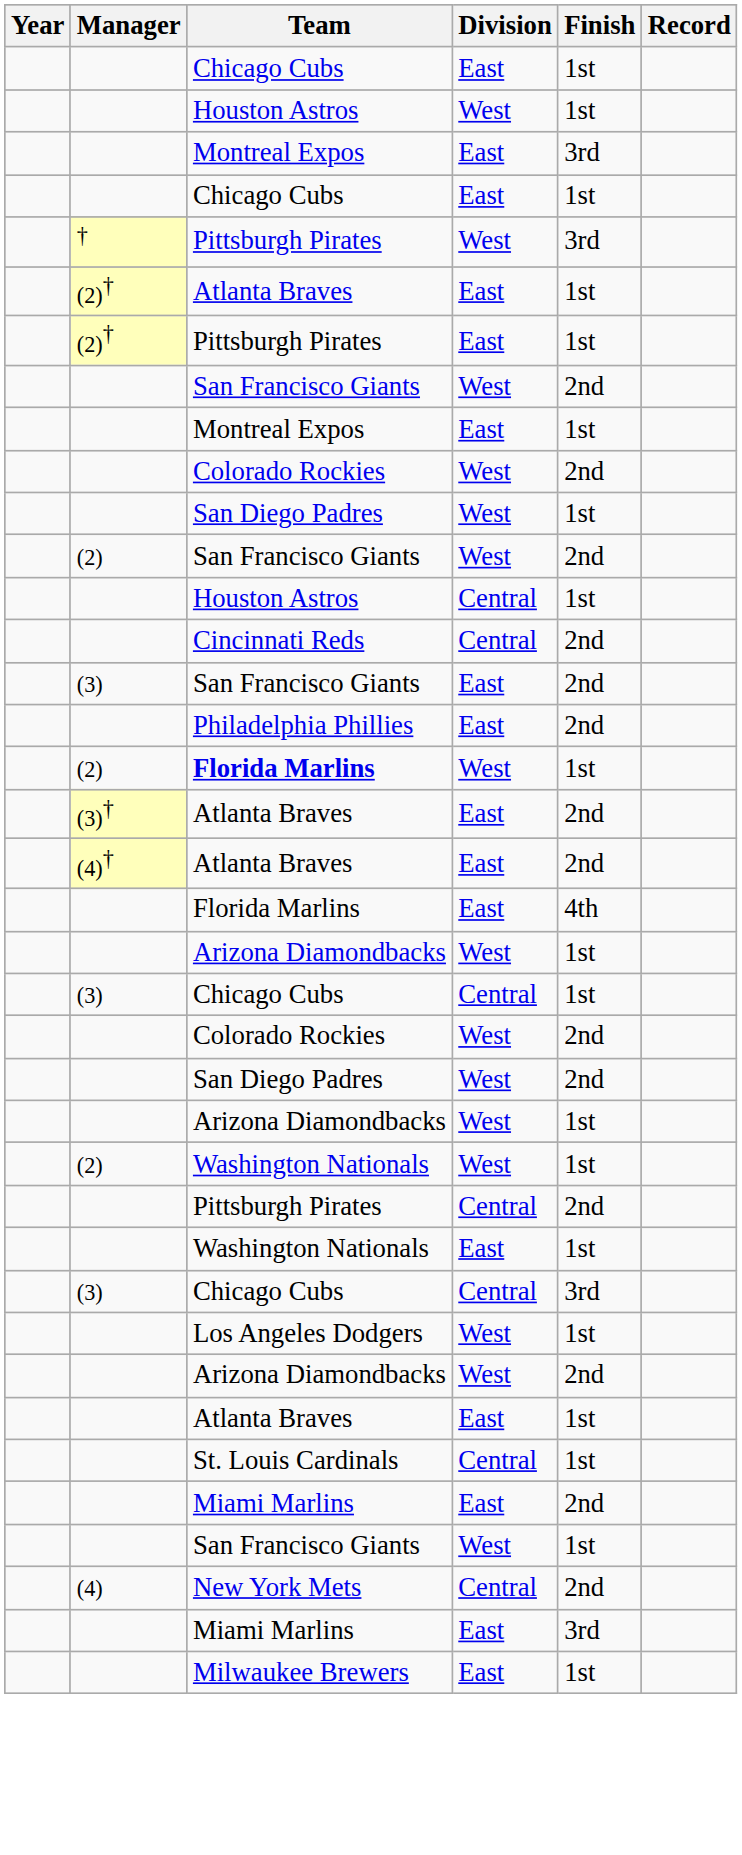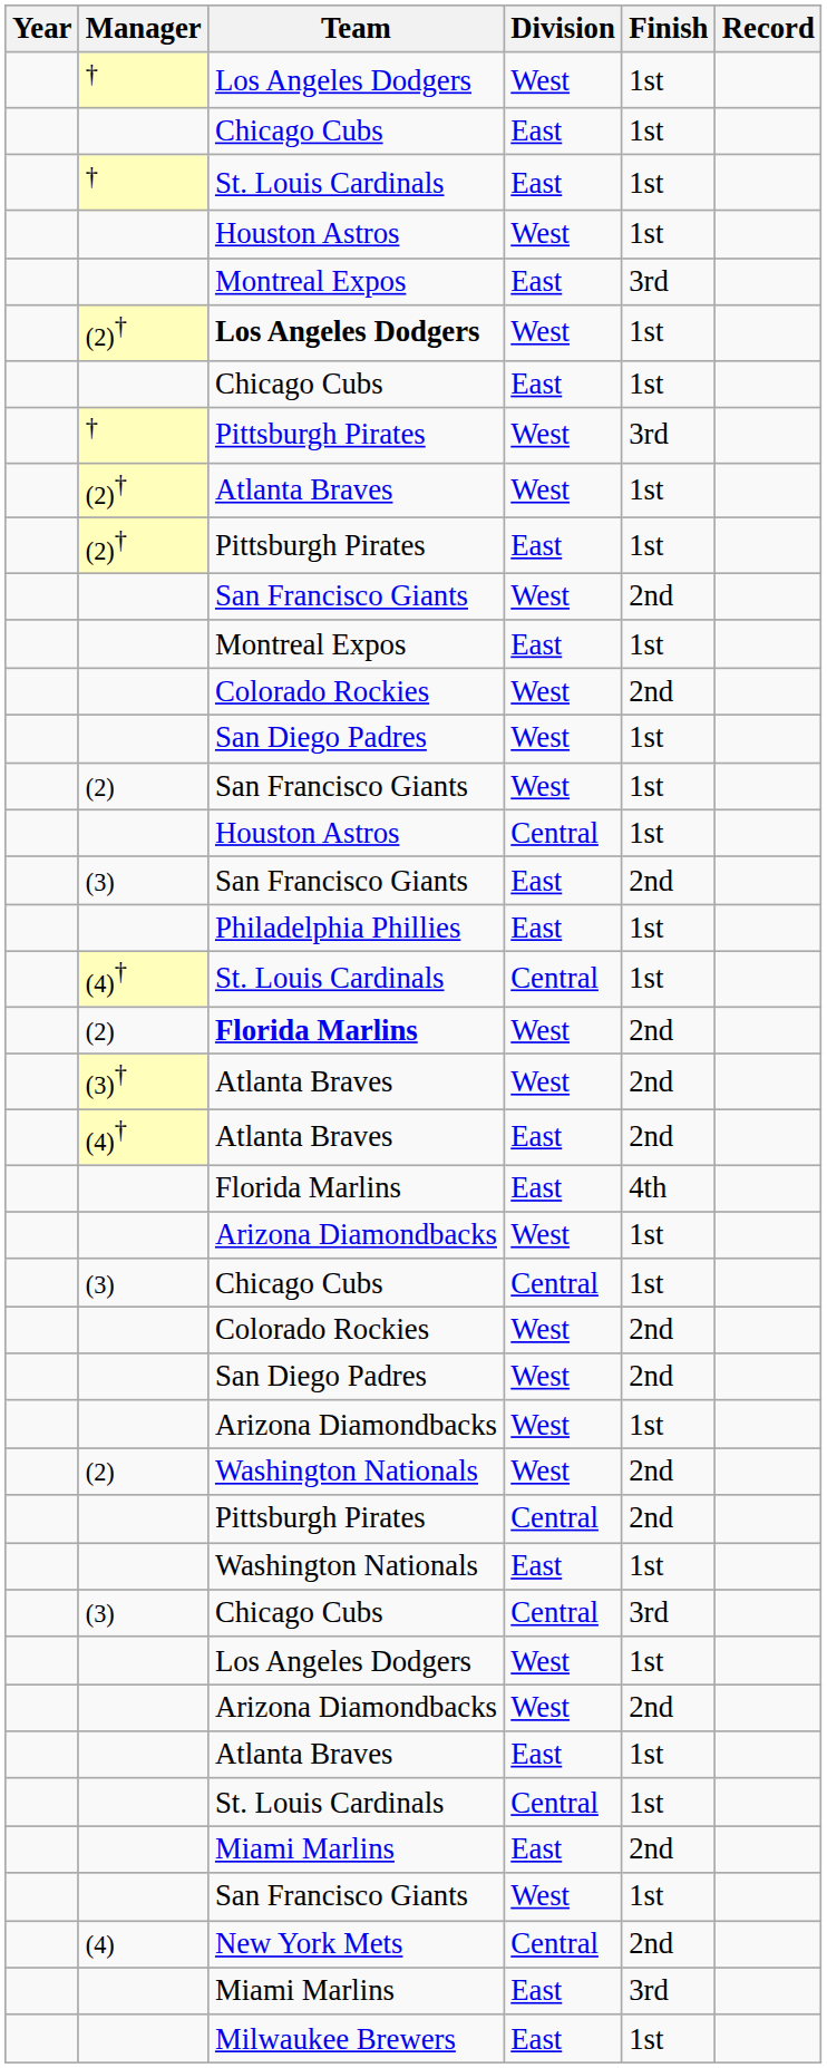 <table class="wikitable sortable">
 <tr>
 <th>Year</th>
 <th>Manager</th>
 <th>Team</th>
 <th>Division</th>
 <th>Finish</th>
 <th>Record</th>
 </tr>
 <tr>
 <td></td>
+<td bgcolor="#ffffbb"> <sup>†</sup></td>
+<td><a href='#'>Los Angeles Dodgers</a></td>
+<td><a href='#'>West</a></td>
+<td>1st</td>
+<td></td>
+</tr>
+<tr>
+<td></td>
 <td></td>
 <td><a href='#'>Chicago Cubs</a></td>
+<td><a href='#'>East</a></td>
+<td>1st</td>
+<td></td>
+</tr>
+<tr>
+<td></td>
+<td bgcolor="#ffffbb"><sup>†</sup></td>
+<td><a href='#'>St. Louis Cardinals</a></td>
 <td><a href='#'>East</a></td>
 <td>1st</td>
 <td></td>
 </tr>
 <tr>
 <td></td>
 <td></td>
 <td><a href='#'>Houston Astros</a></td>
 <td><a href='#'>West</a></td>
 <td>1st</td>
 <td></td>
 </tr>
 <tr>
 <td></td>
 <td></td>
 <td><a href='#'>Montreal Expos</a></td>
 <td><a href='#'>East</a></td>
 <td>3rd</td>
 <td></td>
 </tr>
 <tr>
 <td></td>
+<td bgcolor="#ffffbb"> <small>(2)</small><sup>†</sup></td>
+<td><strong>Los Angeles Dodgers</strong></td>
+<td><a href='#'>West</a></td>
+<td>1st</td>
+<td></td>
+</tr>
+<tr>
+<td></td>
 <td></td>
 <td>Chicago Cubs</td>
 <td><a href='#'>East</a></td>
 <td>1st</td>
 <td></td>
 </tr>
 <tr>
 <td></td>
 <td bgcolor="ffffbb"><sup>†</sup></td>
 <td><a href='#'>Pittsburgh Pirates</a></td>
 <td><a href='#'>West</a></td>
 <td>3rd</td>
 <td></td>
 </tr>
 <tr>
 <td></td>
 <td bgcolor="#ffffbb"> <small>(2)</small><sup>†</sup></td>
 <td><a href='#'>Atlanta Braves</a></td>
-<td><a href='#'>East</a></td>
+<td><a href='#'>West</a></td>
 <td>1st</td>
 <td></td>
 </tr>
 <tr>
 <td></td>
 <td bgcolor="#ffffbb"> <small>(2)</small><sup>†</sup></td>
 <td>Pittsburgh Pirates</td>
 <td><a href='#'>East</a></td>
 <td>1st</td>
 <td></td>
 </tr>
 <tr>
 <td></td>
 <td></td>
 <td><a href='#'>San Francisco Giants</a></td>
 <td><a href='#'>West</a></td>
 <td>2nd</td>
 <td></td>
 </tr>
 <tr>
 <td></td>
 <td></td>
 <td>Montreal Expos</td>
 <td><a href='#'>East</a></td>
 <td>1st</td>
 <td></td>
 </tr>
 <tr>
 <td></td>
 <td></td>
 <td><a href='#'>Colorado Rockies</a></td>
 <td><a href='#'>West</a></td>
 <td>2nd</td>
 <td></td>
 </tr>
 <tr>
 <td></td>
 <td></td>
 <td><a href='#'>San Diego Padres</a></td>
 <td><a href='#'>West</a></td>
 <td>1st</td>
 <td></td>
 </tr>
 <tr>
 <td></td>
 <td> <small>(2)</small></td>
 <td>San Francisco Giants</td>
 <td><a href='#'>West</a></td>
-<td>2nd</td>
+<td>1st</td>
 <td></td>
 </tr>
 <tr>
 <td></td>
 <td></td>
 <td><a href='#'>Houston Astros</a></td>
 <td><a href='#'>Central</a></td>
 <td>1st</td>
-<td></td>
-</tr>
-<tr>
-<td></td>
-<td></td>
-<td><a href='#'>Cincinnati Reds</a></td>
-<td><a href='#'>Central</a></td>
-<td>2nd</td>
 <td></td>
 </tr>
 <tr>
 <td></td>
 <td> <small>(3)</small></td>
 <td>San Francisco Giants</td>
 <td><a href='#'>East</a></td>
 <td>2nd</td>
 <td></td>
 </tr>
 <tr>
 <td></td>
 <td></td>
 <td><a href='#'>Philadelphia Phillies</a></td>
 <td><a href='#'>East</a></td>
-<td>2nd</td>
+<td>1st</td>
+<td></td>
+</tr>
+<tr>
+<td></td>
+<td bgcolor="#ffffbb"> <small>(4)</small><sup>†</sup></td>
+<td><a href='#'>St. Louis Cardinals</a></td>
+<td><a href='#'>Central</a></td>
+<td>1st</td>
 <td></td>
 </tr>
 <tr>
 <td></td>
 <td> <small>(2)</small></td>
 <td><strong><a href='#'>Florida Marlins</a></strong></td>
 <td><a href='#'>West</a></td>
-<td>1st</td>
+<td>2nd</td>
 <td></td>
 </tr>
 <tr>
 <td></td>
 <td bgcolor="#ffffbb"> <small>(3)</small><sup>†</sup></td>
 <td>Atlanta Braves</td>
-<td><a href='#'>East</a></td>
+<td><a href='#'>West</a></td>
 <td>2nd</td>
 <td></td>
 </tr>
 <tr>
 <td></td>
 <td bgcolor="#ffffbb"> <small>(4)</small><sup>†</sup></td>
 <td>Atlanta Braves</td>
 <td><a href='#'>East</a></td>
 <td>2nd</td>
 <td></td>
 </tr>
 <tr>
 <td></td>
 <td></td>
 <td>Florida Marlins</td>
 <td><a href='#'>East</a></td>
 <td>4th</td>
 <td></td>
 </tr>
 <tr>
 <td></td>
 <td></td>
 <td><a href='#'>Arizona Diamondbacks</a></td>
 <td><a href='#'>West</a></td>
 <td>1st</td>
 <td></td>
 </tr>
 <tr>
 <td></td>
 <td> <small>(3)</small></td>
 <td>Chicago Cubs</td>
 <td><a href='#'>Central</a></td>
 <td>1st</td>
 <td></td>
 </tr>
 <tr>
 <td></td>
 <td></td>
 <td>Colorado Rockies</td>
 <td><a href='#'>West</a></td>
 <td>2nd</td>
 <td></td>
 </tr>
 <tr>
 <td></td>
 <td></td>
 <td>San Diego Padres</td>
 <td><a href='#'>West</a></td>
 <td>2nd</td>
 <td></td>
 </tr>
 <tr>
 <td></td>
 <td></td>
 <td>Arizona Diamondbacks</td>
 <td><a href='#'>West</a></td>
 <td>1st</td>
 <td></td>
 </tr>
 <tr>
 <td></td>
 <td>  <small>(2)</small></td>
 <td><a href='#'>Washington Nationals</a></td>
 <td><a href='#'>West</a></td>
-<td>1st</td>
+<td>2nd</td>
 <td></td>
 </tr>
 <tr>
 <td></td>
 <td></td>
 <td>Pittsburgh Pirates</td>
 <td><a href='#'>Central</a></td>
 <td>2nd</td>
 <td></td>
 </tr>
 <tr>
 <td></td>
 <td></td>
 <td>Washington Nationals</td>
 <td><a href='#'>East</a></td>
 <td>1st</td>
 <td></td>
 </tr>
 <tr>
 <td></td>
 <td> <small>(3)</small></td>
 <td>Chicago Cubs</td>
 <td><a href='#'>Central</a></td>
 <td>3rd</td>
 <td></td>
 </tr>
 <tr>
 <td></td>
 <td></td>
 <td>Los Angeles Dodgers</td>
 <td><a href='#'>West</a></td>
 <td>1st</td>
 <td></td>
 </tr>
 <tr>
 <td></td>
 <td></td>
 <td>Arizona Diamondbacks</td>
 <td><a href='#'>West</a></td>
 <td>2nd</td>
 <td></td>
 </tr>
 <tr>
 <td></td>
 <td></td>
 <td>Atlanta Braves</td>
 <td><a href='#'>East</a></td>
 <td>1st</td>
 <td></td>
 </tr>
 <tr>
 <td></td>
 <td></td>
 <td>St. Louis Cardinals</td>
 <td><a href='#'>Central</a></td>
 <td>1st</td>
 <td></td>
 </tr>
 <tr>
 <td></td>
 <td></td>
 <td><a href='#'>Miami Marlins</a></td>
 <td><a href='#'>East</a></td>
 <td>2nd</td>
 <td></td>
 </tr>
 <tr>
 <td></td>
 <td></td>
 <td>San Francisco Giants</td>
 <td><a href='#'>West</a></td>
 <td>1st</td>
 <td></td>
 </tr>
 <tr>
 <td></td>
 <td> <small>(4)</small></td>
 <td><a href='#'>New York Mets</a></td>
 <td><a href='#'>Central</a></td>
 <td>2nd</td>
 <td></td>
 </tr>
 <tr>
 <td></td>
 <td></td>
 <td>Miami Marlins</td>
 <td><a href='#'>East</a></td>
 <td>3rd</td>
 <td></td>
 </tr>
 <tr>
 <td></td>
 <td></td>
 <td><a href='#'>Milwaukee Brewers</a></td>
 <td><a href='#'>East</a></td>
 <td>1st</td>
 <td></td>
 </tr>
 </table>
